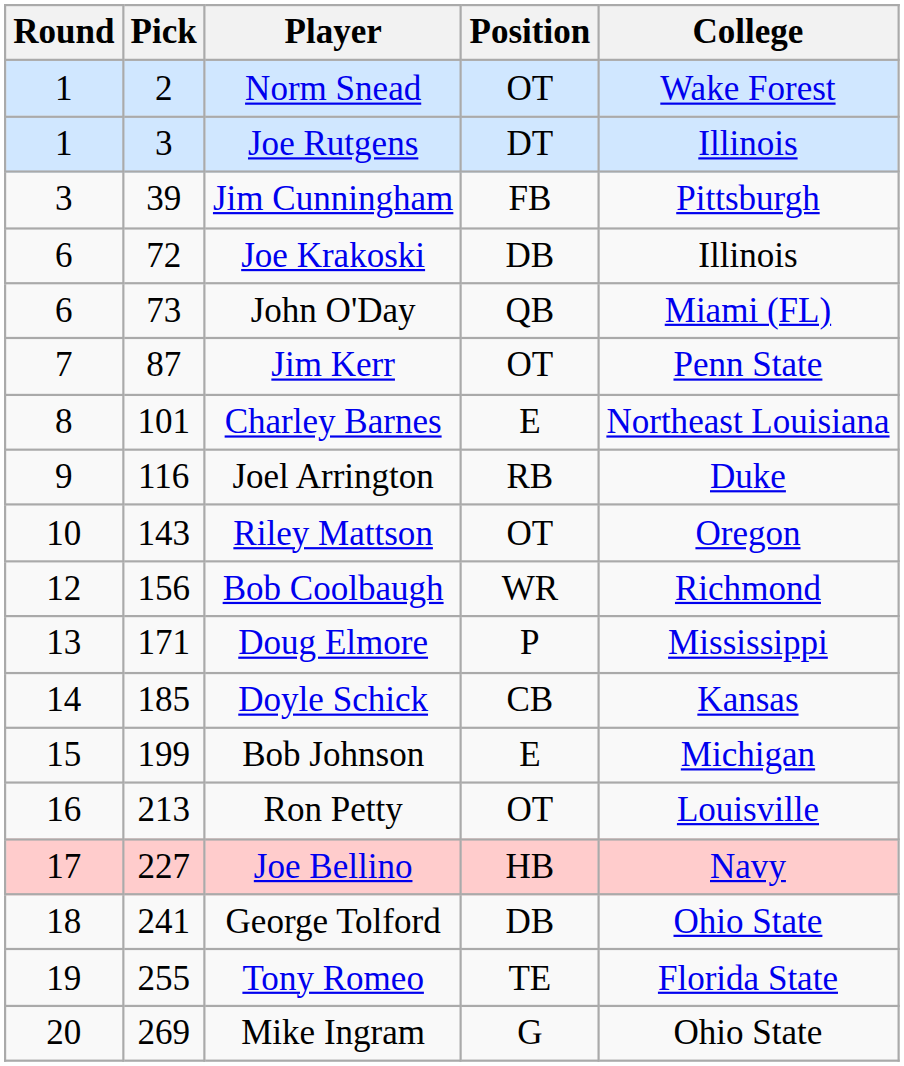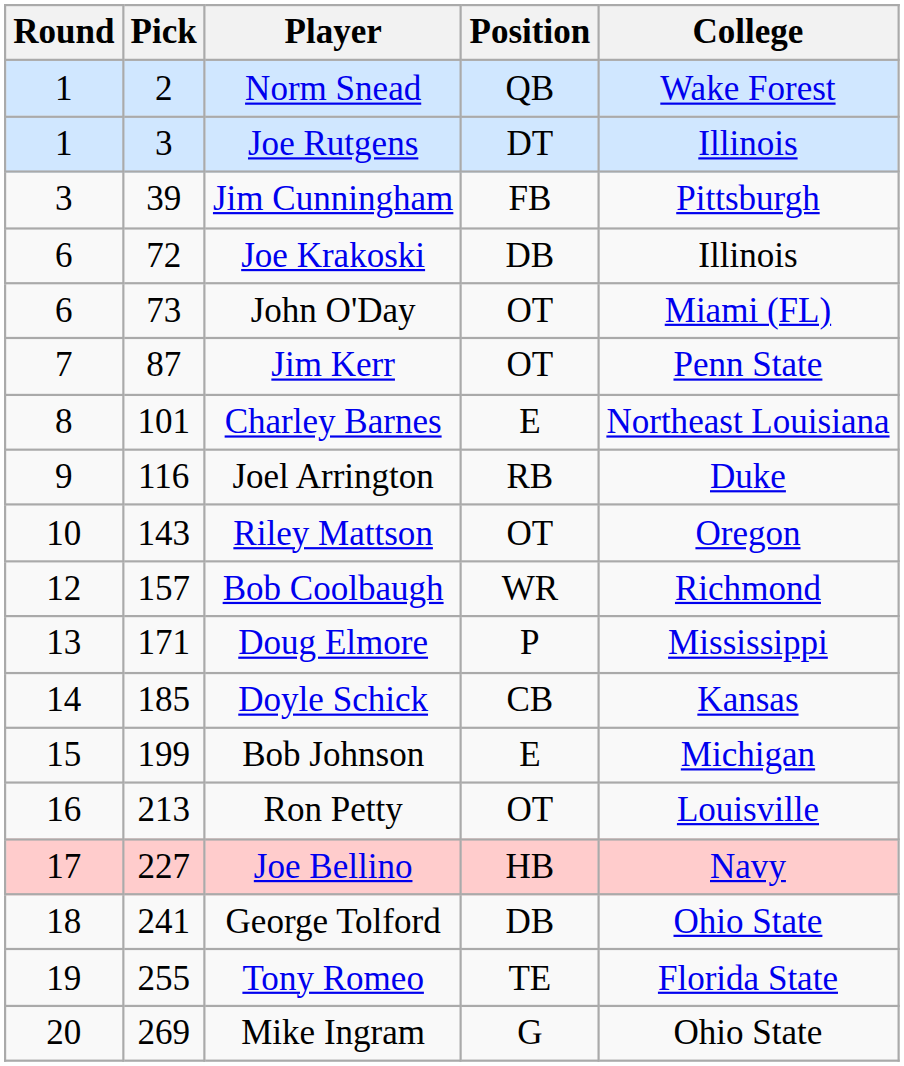 <table class="wikitable sortable sortable"  style="text-align:center;">
 <tr>
 <th>Round</th>
 <th>Pick</th>
 <th>Player</th>
 <th>Position</th>
 <th>College</th>
 </tr>
 <tr style="background:#d0e7ff;">
 <td>1</td>
 <td>2</td>
 <td><a href='#'>Norm Snead</a></td>
-<td>OT</td>
+<td>QB</td>
 <td><a href='#'>Wake Forest</a></td>
 </tr>
 <tr style="background:#d0e7ff;">
 <td>1</td>
 <td>3</td>
 <td><a href='#'>Joe Rutgens</a></td>
 <td>DT</td>
 <td><a href='#'>Illinois</a></td>
 </tr>
 <tr>
 <td>3</td>
 <td>39</td>
 <td><a href='#'>Jim Cunningham</a></td>
 <td>FB</td>
 <td><a href='#'>Pittsburgh</a></td>
 </tr>
 <tr>
 <td>6</td>
 <td>72</td>
 <td><a href='#'>Joe Krakoski</a></td>
 <td>DB</td>
 <td>Illinois</td>
 </tr>
 <tr>
 <td>6</td>
 <td>73</td>
 <td>John O'Day</td>
-<td>QB</td>
+<td>OT</td>
 <td><a href='#'>Miami (FL)</a></td>
 </tr>
 <tr>
 <td>7</td>
 <td>87</td>
 <td><a href='#'>Jim Kerr</a></td>
 <td>OT</td>
 <td><a href='#'>Penn State</a></td>
 </tr>
 <tr>
 <td>8</td>
 <td>101</td>
 <td><a href='#'>Charley Barnes</a></td>
 <td>E</td>
 <td><a href='#'>Northeast Louisiana</a></td>
 </tr>
 <tr>
 <td>9</td>
 <td>116</td>
 <td>Joel Arrington</td>
 <td>RB</td>
 <td><a href='#'>Duke</a></td>
 </tr>
 <tr>
 <td>10</td>
 <td>143</td>
 <td><a href='#'>Riley Mattson</a></td>
 <td>OT</td>
 <td><a href='#'>Oregon</a></td>
 </tr>
 <tr>
 <td>12</td>
-<td>156</td>
+<td>157</td>
 <td><a href='#'>Bob Coolbaugh</a></td>
 <td>WR</td>
 <td><a href='#'>Richmond</a></td>
 </tr>
 <tr>
 <td>13</td>
 <td>171</td>
 <td><a href='#'>Doug Elmore</a></td>
 <td>P</td>
 <td><a href='#'>Mississippi</a></td>
 </tr>
 <tr>
 <td>14</td>
 <td>185</td>
 <td><a href='#'>Doyle Schick</a></td>
 <td>CB</td>
 <td><a href='#'>Kansas</a></td>
 </tr>
 <tr>
 <td>15</td>
 <td>199</td>
 <td>Bob Johnson</td>
 <td>E</td>
 <td><a href='#'>Michigan</a></td>
 </tr>
 <tr>
 <td>16</td>
 <td>213</td>
 <td>Ron Petty</td>
 <td>OT</td>
 <td><a href='#'>Louisville</a></td>
 </tr>
 <tr style="background:#fcc;">
 <td>17</td>
 <td>227</td>
 <td><a href='#'>Joe Bellino</a></td>
 <td>HB</td>
 <td><a href='#'>Navy</a></td>
 </tr>
 <tr>
 <td>18</td>
 <td>241</td>
 <td>George Tolford</td>
 <td>DB</td>
 <td><a href='#'>Ohio State</a></td>
 </tr>
 <tr>
 <td>19</td>
 <td>255</td>
 <td><a href='#'>Tony Romeo</a></td>
 <td>TE</td>
 <td><a href='#'>Florida State</a></td>
 </tr>
 <tr>
 <td>20</td>
 <td>269</td>
 <td>Mike Ingram</td>
 <td>G</td>
 <td>Ohio State</td>
 </tr>
 </table>
